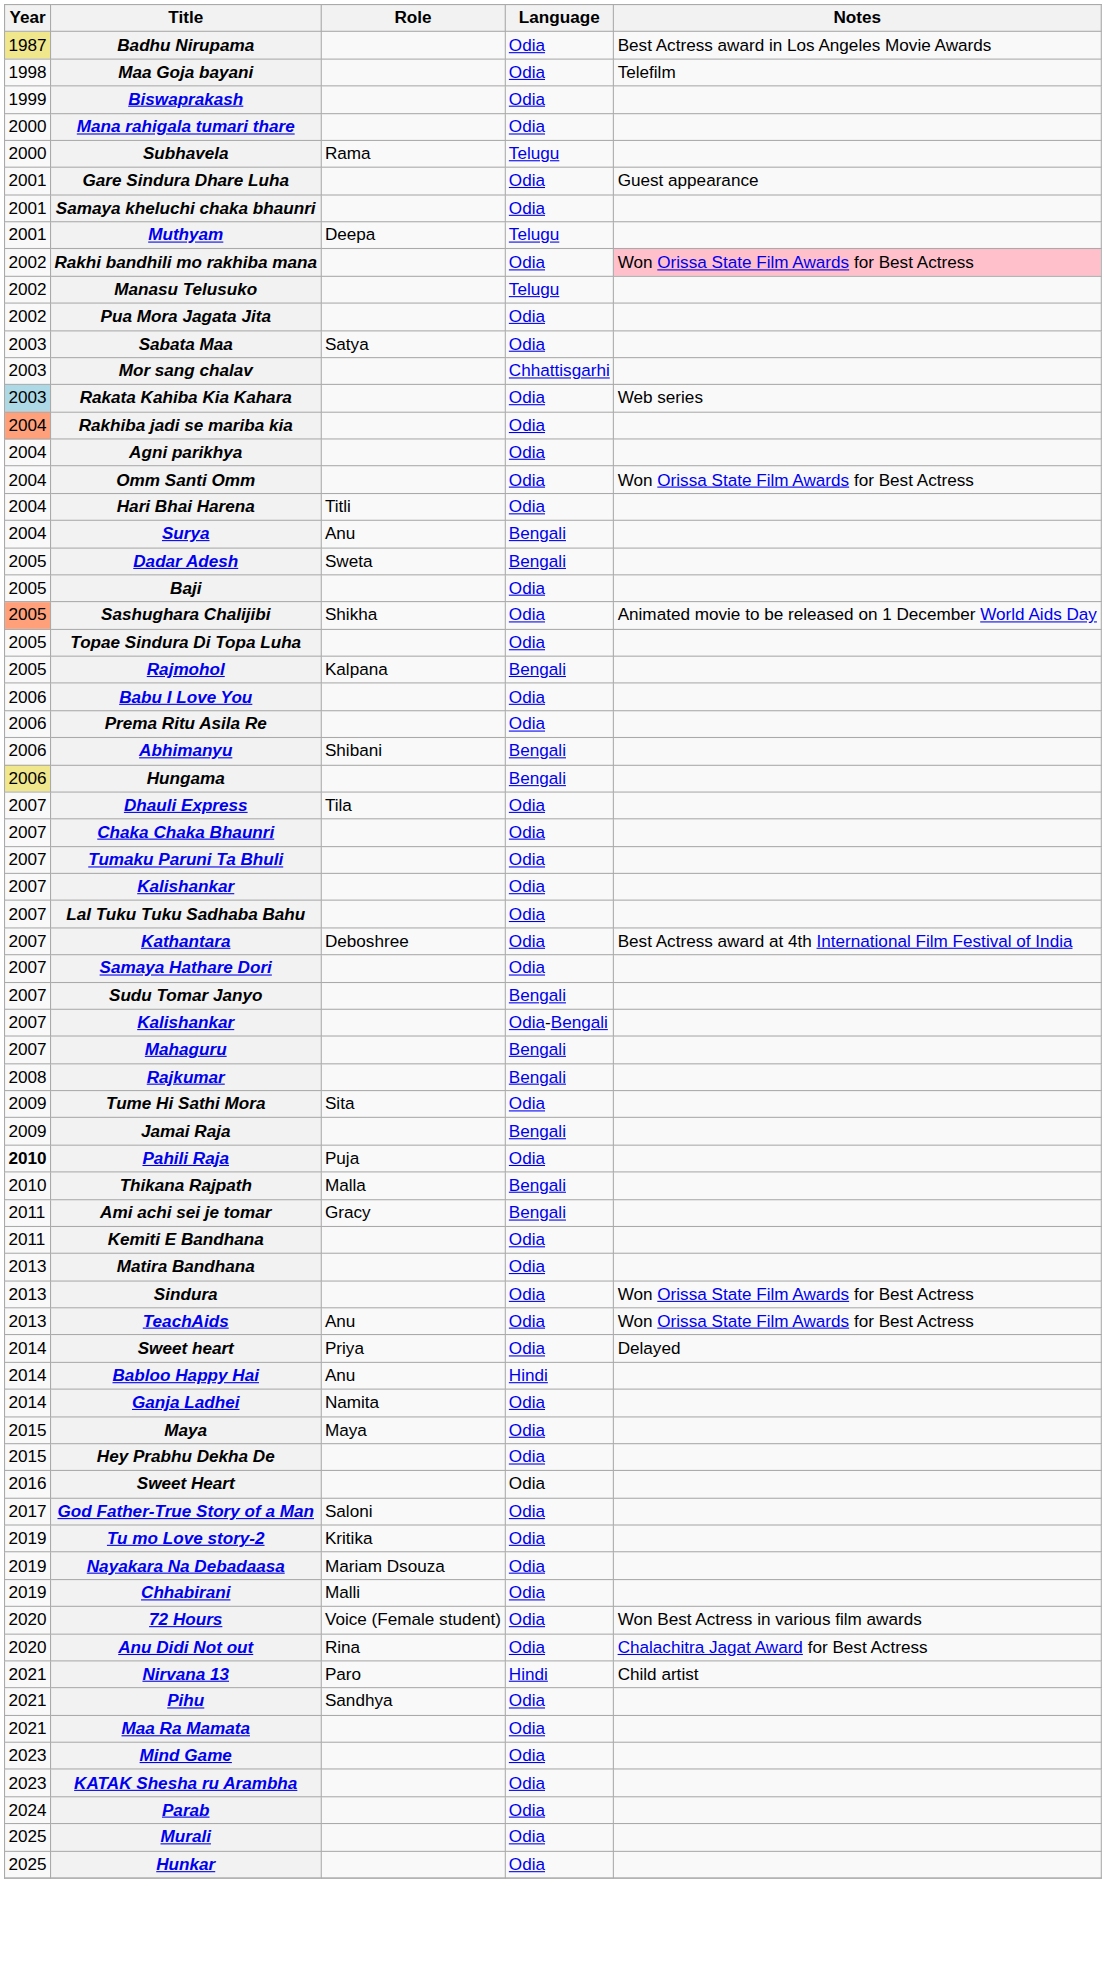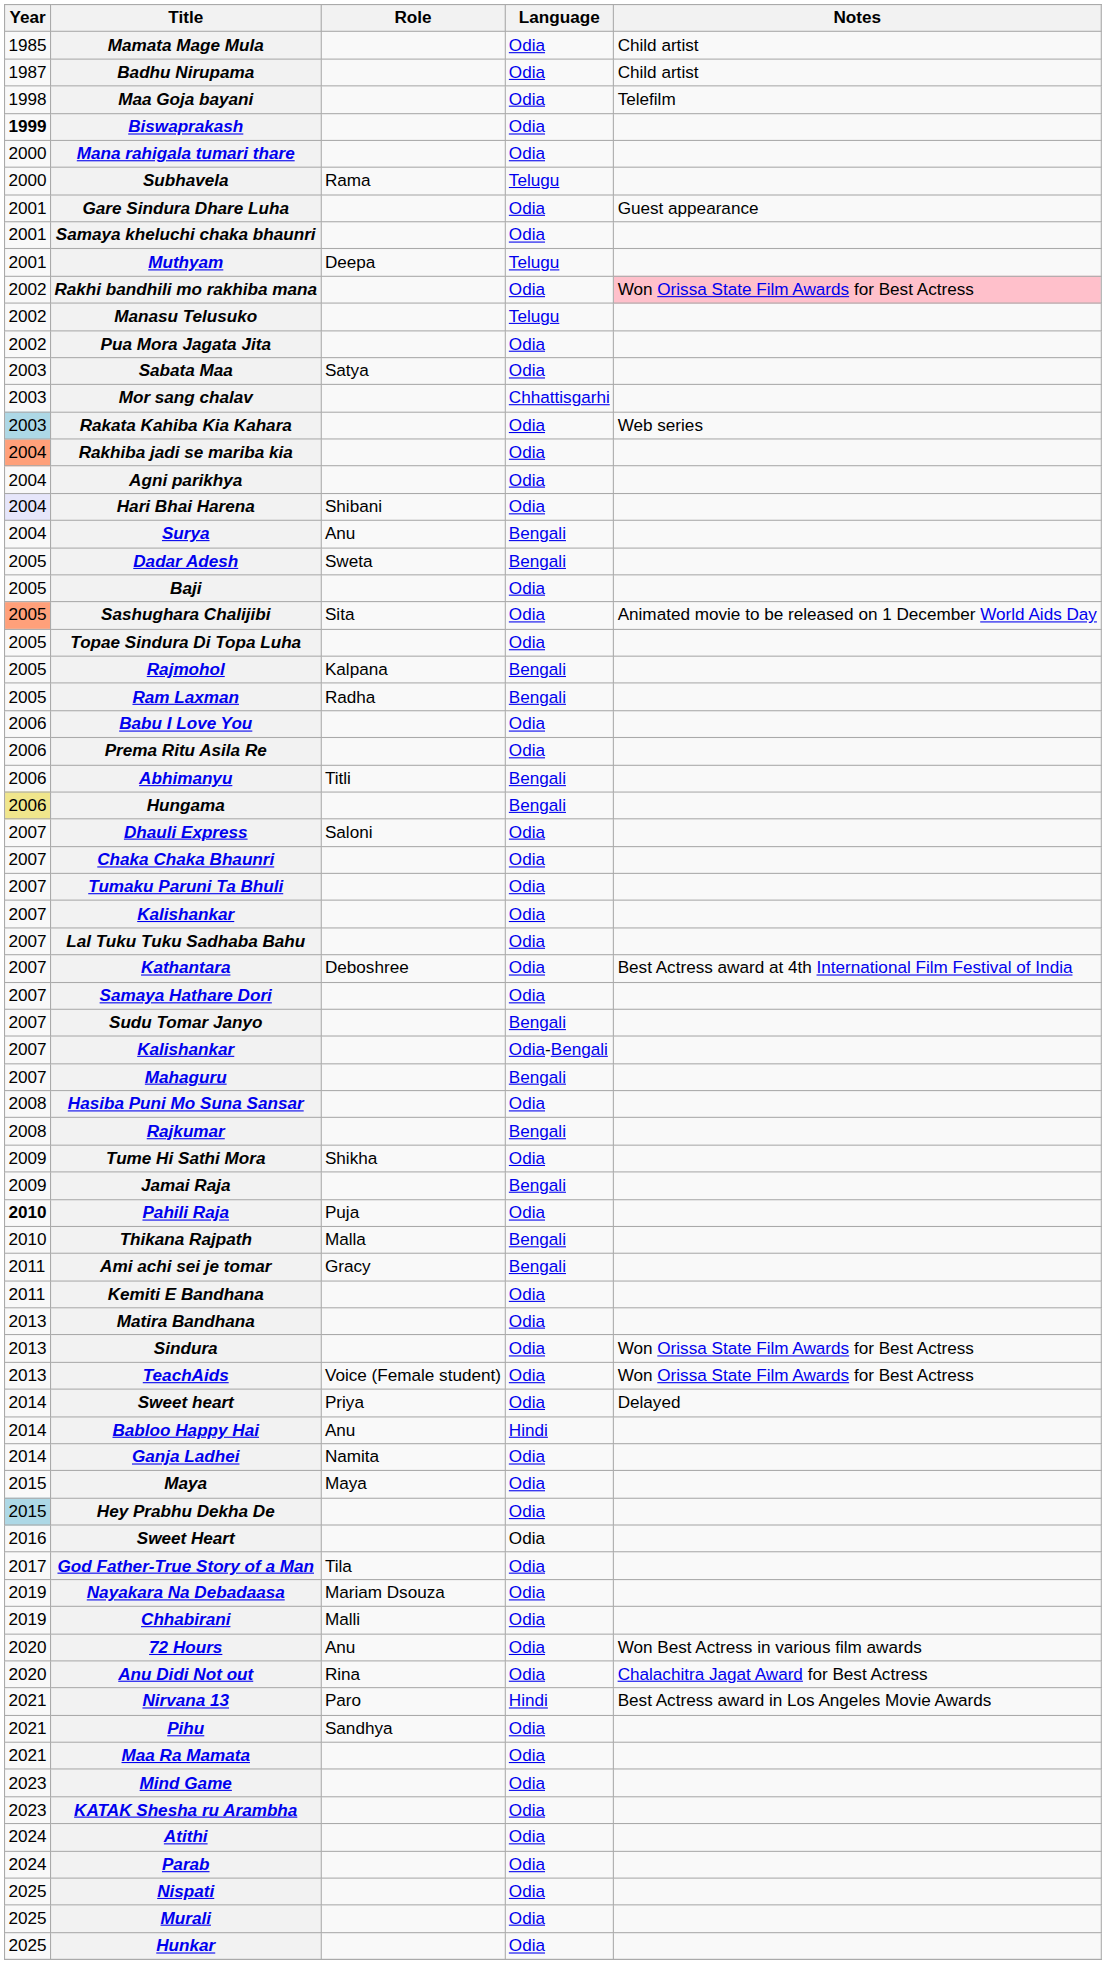 <table class="wikitable sortable plainrowheaders">
 <tr style="background:#ccc; text-align:center;">
 <th scope="col">Year</th>
 <th scope="col">Title</th>
 <th scope="col">Role</th>
 <th scope="col">Language</th>
 <th scope="col">Notes</th>
 </tr>
 <tr>
-<td style="background: khaki;">1987</td>
+<td>1985</td>
+<th scope="row"><em>Mamata Mage Mula</em></th>
+<td></td>
+<td><a href='#'>Odia</a></td>
+<td>Child artist</td>
+</tr>
+<tr>
+<td>1987</td>
 <th scope="row"><em>Badhu Nirupama</em></th>
 <td></td>
 <td><a href='#'>Odia</a></td>
-<td>Best Actress award in Los Angeles Movie Awards</td>
+<td>Child artist</td>
 </tr>
 <tr>
 <td>1998</td>
 <th scope="row"><em>Maa Goja bayani</em></th>
 <td></td>
 <td><a href='#'>Odia</a></td>
 <td>Telefilm</td>
 </tr>
 <tr>
-<td>1999</td>
+<td><strong>1999</strong></td>
 <th scope="row"><em><a href='#'>Biswaprakash</a></em></th>
 <td></td>
 <td><a href='#'>Odia</a></td>
 <td></td>
 </tr>
 <tr>
 <td>2000</td>
 <th scope="row"><em><a href='#'>Mana rahigala tumari thare</a></em></th>
 <td></td>
 <td><a href='#'>Odia</a></td>
 <td></td>
 </tr>
 <tr>
 <td>2000</td>
 <th scope="row"><em>Subhavela</em></th>
 <td>Rama</td>
 <td><a href='#'>Telugu</a></td>
 <td></td>
 </tr>
 <tr>
 <td>2001</td>
 <th scope="row"><em>Gare Sindura Dhare Luha</em></th>
 <td></td>
 <td><a href='#'>Odia</a></td>
 <td>Guest appearance</td>
 </tr>
 <tr>
 <td>2001</td>
 <th scope="row"><em>Samaya kheluchi chaka bhaunri</em></th>
 <td></td>
 <td><a href='#'>Odia</a></td>
 <td></td>
 </tr>
 <tr>
 <td>2001</td>
 <th scope="row"><em><a href='#'>Muthyam</a></em></th>
 <td>Deepa</td>
 <td><a href='#'>Telugu</a></td>
 <td></td>
 </tr>
 <tr>
 <td>2002</td>
 <th scope="row"><em>Rakhi bandhili mo rakhiba mana</em></th>
 <td></td>
 <td><a href='#'>Odia</a></td>
 <td style="background: pink;">Won <a href='#'>Orissa State Film Awards</a> for Best Actress</td>
 </tr>
 <tr>
 <td>2002</td>
 <th scope="row"><em>Manasu Telusuko</em></th>
 <td></td>
 <td><a href='#'>Telugu</a></td>
 <td></td>
 </tr>
 <tr>
 <td>2002</td>
 <th scope="row"><em>Pua Mora Jagata Jita</em></th>
 <td></td>
 <td><a href='#'>Odia</a></td>
 <td></td>
 </tr>
 <tr>
 <td>2003</td>
 <th scope="row"><em>Sabata Maa</em></th>
 <td>Satya</td>
 <td><a href='#'>Odia</a></td>
 <td></td>
 </tr>
 <tr>
 <td>2003</td>
 <th scope="row"><em>Mor sang chalav</em></th>
 <td></td>
 <td><a href='#'>Chhattisgarhi</a></td>
 <td></td>
 </tr>
 <tr>
 <td style="background: lightblue;">2003</td>
 <th scope="row"><em>Rakata Kahiba Kia Kahara</em></th>
 <td></td>
 <td><a href='#'>Odia</a></td>
 <td>Web series</td>
 </tr>
 <tr>
 <td style="background: lightsalmon;">2004</td>
 <th scope="row"><em>Rakhiba jadi se mariba kia</em></th>
 <td></td>
 <td><a href='#'>Odia</a></td>
 <td></td>
 </tr>
 <tr>
 <td>2004</td>
 <th scope="row"><em>Agni parikhya</em></th>
 <td></td>
 <td><a href='#'>Odia</a></td>
 <td></td>
 </tr>
 <tr>
-<td>2004</td>
-<th scope="row"><em>Omm Santi Omm</em></th>
-<td></td>
-<td><a href='#'>Odia</a></td>
-<td>Won <a href='#'>Orissa State Film Awards</a> for Best Actress</td>
-</tr>
-<tr>
-<td>2004</td>
+<td style="background: lavender;">2004</td>
 <th scope="row"><em>Hari Bhai Harena</em></th>
-<td>Titli</td>
+<td>Shibani</td>
 <td><a href='#'>Odia</a></td>
 <td></td>
 </tr>
 <tr>
 <td>2004</td>
 <th scope="row"><em><a href='#'>Surya</a></em></th>
 <td>Anu</td>
 <td><a href='#'>Bengali</a></td>
 <td></td>
 </tr>
 <tr>
 <td>2005</td>
 <th scope="row"><em><a href='#'>Dadar Adesh</a></em></th>
 <td>Sweta</td>
 <td><a href='#'>Bengali</a></td>
 <td></td>
 </tr>
 <tr>
 <td>2005</td>
 <th scope="row"><em>Baji</em></th>
 <td></td>
 <td><a href='#'>Odia</a></td>
 <td></td>
 </tr>
 <tr>
 <td style="background: lightsalmon;">2005</td>
 <th scope="row"><em>Sashughara Chalijibi</em></th>
-<td>Shikha</td>
+<td>Sita</td>
 <td><a href='#'>Odia</a></td>
 <td>Animated movie to be released on 1 December <a href='#'>World Aids Day</a></td>
 </tr>
 <tr>
 <td>2005</td>
 <th scope="row"><em>Topae Sindura Di Topa Luha</em></th>
 <td></td>
 <td><a href='#'>Odia</a></td>
 <td></td>
 </tr>
 <tr>
 <td>2005</td>
 <th scope="row"><em><a href='#'>Rajmohol</a></em></th>
 <td>Kalpana</td>
+<td><a href='#'>Bengali</a></td>
+<td></td>
+</tr>
+<tr>
+<td>2005</td>
+<th scope="row"><em><a href='#'>Ram Laxman</a></em></th>
+<td>Radha</td>
 <td><a href='#'>Bengali</a></td>
 <td></td>
 </tr>
 <tr>
 <td>2006</td>
 <th scope="row"><em><a href='#'>Babu I Love You</a></em></th>
 <td></td>
 <td><a href='#'>Odia</a></td>
 <td></td>
 </tr>
 <tr>
 <td>2006</td>
 <th scope="row"><em>Prema Ritu Asila Re</em></th>
 <td></td>
 <td><a href='#'>Odia</a></td>
 <td></td>
 </tr>
 <tr>
 <td>2006</td>
 <th scope="row"><em><a href='#'>Abhimanyu</a></em></th>
-<td>Shibani</td>
+<td>Titli</td>
 <td><a href='#'>Bengali</a></td>
 <td></td>
 </tr>
 <tr>
 <td style="background: khaki;">2006</td>
 <th scope="row"><em>Hungama</em></th>
 <td></td>
 <td><a href='#'>Bengali</a></td>
 <td></td>
 </tr>
 <tr>
 <td>2007</td>
 <th scope="row"><em><a href='#'>Dhauli Express</a></em></th>
-<td>Tila</td>
+<td>Saloni</td>
 <td><a href='#'>Odia</a></td>
 <td></td>
 </tr>
 <tr>
 <td>2007</td>
 <th scope="row"><em><a href='#'>Chaka Chaka Bhaunri</a></em></th>
 <td></td>
 <td><a href='#'>Odia</a></td>
 <td></td>
 </tr>
 <tr>
 <td>2007</td>
 <th scope="row"><em><a href='#'>Tumaku Paruni Ta Bhuli</a></em></th>
 <td></td>
 <td><a href='#'>Odia</a></td>
 <td></td>
 </tr>
 <tr>
 <td>2007</td>
 <th scope="row"><em><a href='#'>Kalishankar</a></em></th>
 <td></td>
 <td><a href='#'>Odia</a></td>
 <td></td>
 </tr>
 <tr>
 <td>2007</td>
 <th scope="row"><em>Lal Tuku Tuku Sadhaba Bahu</em></th>
 <td></td>
 <td><a href='#'>Odia</a></td>
 <td></td>
 </tr>
 <tr>
 <td>2007</td>
 <th scope="row"><em><a href='#'>Kathantara</a></em></th>
 <td>Deboshree</td>
 <td><a href='#'>Odia</a></td>
 <td>Best Actress award at 4th <a href='#'>International Film Festival of India</a></td>
 </tr>
 <tr>
 <td>2007</td>
 <th scope="row"><em><a href='#'>Samaya Hathare Dori</a></em></th>
 <td></td>
 <td><a href='#'>Odia</a></td>
 <td></td>
 </tr>
 <tr>
 <td>2007</td>
 <th scope="row"><em>Sudu Tomar Janyo</em></th>
 <td></td>
 <td><a href='#'>Bengali</a></td>
 <td></td>
 </tr>
 <tr>
 <td>2007</td>
 <th scope="row"><em><a href='#'>Kalishankar</a></em></th>
 <td></td>
 <td><a href='#'>Odia</a>-<a href='#'>Bengali</a></td>
 <td></td>
 </tr>
 <tr>
 <td>2007</td>
 <th scope="row"><em><a href='#'>Mahaguru</a></em></th>
 <td></td>
 <td><a href='#'>Bengali</a></td>
 <td></td>
 </tr>
 <tr>
 <td>2008</td>
+<th scope="row"><em><a href='#'>Hasiba Puni Mo Suna Sansar</a></em></th>
+<td></td>
+<td><a href='#'>Odia</a></td>
+<td></td>
+</tr>
+<tr>
+<td>2008</td>
 <th scope="row"><em><a href='#'>Rajkumar</a></em></th>
 <td></td>
 <td><a href='#'>Bengali</a></td>
 <td></td>
 </tr>
 <tr>
 <td>2009</td>
 <th scope="row"><em>Tume Hi Sathi Mora</em></th>
-<td>Sita</td>
+<td>Shikha</td>
 <td><a href='#'>Odia</a></td>
 <td></td>
 </tr>
 <tr>
 <td>2009</td>
 <th scope="row"><em>Jamai Raja</em></th>
 <td></td>
 <td><a href='#'>Bengali</a></td>
 <td></td>
 </tr>
 <tr>
 <td><strong>2010</strong></td>
 <th scope="row"><em><a href='#'>Pahili Raja</a></em></th>
 <td>Puja</td>
 <td><a href='#'>Odia</a></td>
 <td></td>
 </tr>
 <tr>
 <td>2010</td>
 <th scope="row"><em>Thikana Rajpath</em></th>
 <td>Malla</td>
 <td><a href='#'>Bengali</a></td>
 <td></td>
 </tr>
 <tr>
 <td>2011</td>
 <th scope="row"><em>Ami achi sei je tomar</em></th>
 <td>Gracy</td>
 <td><a href='#'>Bengali</a></td>
 <td></td>
 </tr>
 <tr>
 <td>2011</td>
 <th scope="row"><em>Kemiti E Bandhana</em></th>
 <td></td>
 <td><a href='#'>Odia</a></td>
 <td></td>
 </tr>
 <tr>
 <td>2013</td>
 <th scope="row"><em>Matira Bandhana</em></th>
 <td></td>
 <td><a href='#'>Odia</a></td>
 <td></td>
 </tr>
 <tr>
 <td>2013</td>
 <th scope="row"><em>Sindura</em></th>
 <td></td>
 <td><a href='#'>Odia</a></td>
 <td>Won <a href='#'>Orissa State Film Awards</a> for Best Actress</td>
 </tr>
 <tr>
 <td>2013</td>
 <th scope="row"><em><a href='#'>TeachAids</a></em></th>
-<td>Anu</td>
+<td>Voice (Female student)</td>
 <td><a href='#'>Odia</a></td>
 <td>Won <a href='#'>Orissa State Film Awards</a> for Best Actress</td>
 </tr>
 <tr>
 <td>2014</td>
 <th scope="row"><em>Sweet heart</em></th>
 <td>Priya</td>
 <td><a href='#'>Odia</a></td>
 <td>Delayed</td>
 </tr>
 <tr>
 <td>2014</td>
 <th scope="row"><em><a href='#'>Babloo Happy Hai</a></em></th>
 <td>Anu</td>
 <td><a href='#'>Hindi</a></td>
 <td></td>
 </tr>
 <tr>
 <td>2014</td>
 <th scope="row"><em><a href='#'>Ganja Ladhei</a></em></th>
 <td>Namita</td>
 <td><a href='#'>Odia</a></td>
 <td></td>
 </tr>
 <tr>
 <td>2015</td>
 <th scope="row"><em>Maya</em></th>
 <td>Maya</td>
 <td><a href='#'>Odia</a></td>
 <td></td>
 </tr>
 <tr>
-<td>2015</td>
+<td style="background: lightblue;">2015</td>
 <th scope="row"><em>Hey Prabhu Dekha De</em></th>
 <td></td>
 <td><a href='#'>Odia</a></td>
 <td></td>
 </tr>
 <tr>
 <td>2016</td>
 <th scope="row"><em>Sweet Heart</em></th>
 <td></td>
 <td>Odia</td>
 <td></td>
 </tr>
 <tr>
 <td>2017</td>
 <th scope="row"><em><a href='#'>God Father-True Story of a Man</a></em></th>
-<td>Saloni</td>
-<td><a href='#'>Odia</a></td>
-<td></td>
-</tr>
-<tr>
-<td>2019</td>
-<th scope="row"><em><a href='#'>Tu mo Love story-2</a></em></th>
-<td>Kritika</td>
+<td>Tila</td>
 <td><a href='#'>Odia</a></td>
 <td></td>
 </tr>
 <tr>
 <td>2019</td>
 <th scope="row"><em><a href='#'>Nayakara Na Debadaasa</a></em></th>
 <td>Mariam Dsouza</td>
 <td><a href='#'>Odia</a></td>
 <td></td>
 </tr>
 <tr>
 <td>2019</td>
 <th scope="row"><em><a href='#'>Chhabirani</a></em></th>
 <td>Malli</td>
 <td><a href='#'>Odia</a></td>
 <td></td>
 </tr>
 <tr>
 <td>2020</td>
 <th scope="row"><a href='#'><em>72 Hours</em></a></th>
-<td>Voice (Female student)</td>
+<td>Anu</td>
 <td><a href='#'>Odia</a></td>
 <td>Won Best Actress in various film awards</td>
 </tr>
 <tr>
 <td>2020</td>
 <th scope="row"><em><a href='#'>Anu Didi Not out</a></em></th>
 <td>Rina</td>
 <td><a href='#'>Odia</a></td>
 <td><a href='#'>Chalachitra Jagat Award</a> for Best Actress</td>
 </tr>
 <tr>
 <td>2021</td>
 <th scope="row"><em><a href='#'>Nirvana 13</a></em></th>
 <td>Paro</td>
 <td><a href='#'>Hindi</a></td>
-<td>Child artist</td>
+<td>Best Actress award in Los Angeles Movie Awards</td>
 </tr>
 <tr>
 <td>2021</td>
 <th scope="row"><em><a href='#'>Pihu</a></em></th>
 <td>Sandhya</td>
 <td><a href='#'>Odia</a></td>
 <td></td>
 </tr>
 <tr>
 <td>2021</td>
 <th scope="row"><em><a href='#'>Maa Ra Mamata</a></em></th>
 <td></td>
 <td><a href='#'>Odia</a></td>
 <td></td>
 </tr>
 <tr>
 <td>2023</td>
 <th scope="row"><em><a href='#'>Mind Game</a></em></th>
 <td></td>
 <td><a href='#'>Odia</a></td>
 <td></td>
 </tr>
 <tr>
 <td>2023</td>
 <th scope="row"><em><a href='#'>KATAK Shesha ru Arambha</a></em></th>
 <td></td>
 <td><a href='#'>Odia</a></td>
 <td></td>
 </tr>
 <tr>
 <td>2024</td>
+<th scope="row"><em><a href='#'>Atithi</a></em></th>
+<td></td>
+<td><a href='#'>Odia</a></td>
+<td></td>
+</tr>
+<tr>
+<td>2024</td>
 <th scope="row"><em><a href='#'>Parab</a></em></th>
+<td></td>
+<td><a href='#'>Odia</a></td>
+<td></td>
+</tr>
+<tr>
+<td>2025</td>
+<th scope="row"><em><a href='#'>Nispati</a></em></th>
 <td></td>
 <td><a href='#'>Odia</a></td>
 <td></td>
 </tr>
 <tr>
 <td>2025</td>
 <th scope="row"><em><a href='#'>Murali</a></em></th>
 <td></td>
 <td><a href='#'>Odia</a></td>
 <td></td>
 </tr>
 <tr>
 <td>2025</td>
 <th scope="row"><em><a href='#'>Hunkar</a></em></th>
 <td></td>
 <td><a href='#'>Odia</a></td>
 <td></td>
 </tr>
 <tr>
 </tr>
 </table>
